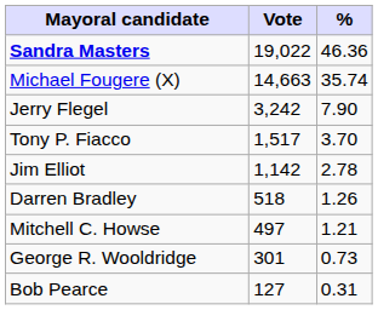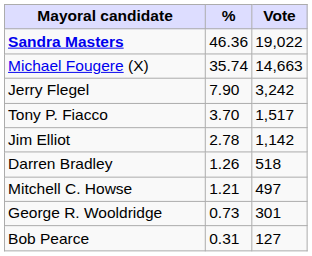 <table class="wikitable">
 <tr>
 <th style="background:#ddf; width:200px;">Mayoral candidate</th>
+<th style="background:#ddf; width:30px;">%</th>
 <th style="background:#ddf; width:50px;">Vote</th>
-<th style="background:#ddf; width:30px;">%</th>
 </tr>
 <tr>
 <td><strong><a href='#'>Sandra Masters</a></strong></td>
+<td>46.36</td>
 <td>19,022</td>
-<td>46.36</td>
 </tr>
 <tr>
 <td><a href='#'>Michael Fougere</a> (X)</td>
+<td>35.74</td>
 <td>14,663</td>
-<td>35.74</td>
 </tr>
 <tr>
 <td>Jerry Flegel</td>
+<td>7.90</td>
 <td>3,242</td>
-<td>7.90</td>
 </tr>
 <tr>
 <td>Tony P. Fiacco</td>
+<td>3.70</td>
 <td>1,517</td>
-<td>3.70</td>
 </tr>
 <tr>
 <td>Jim Elliot</td>
+<td>2.78</td>
 <td>1,142</td>
-<td>2.78</td>
 </tr>
 <tr>
 <td>Darren Bradley</td>
+<td>1.26</td>
 <td>518</td>
-<td>1.26</td>
 </tr>
 <tr>
 <td>Mitchell C. Howse</td>
+<td>1.21</td>
 <td>497</td>
-<td>1.21</td>
 </tr>
 <tr>
 <td>George R. Wooldridge</td>
+<td>0.73</td>
 <td>301</td>
-<td>0.73</td>
 </tr>
 <tr>
 <td>Bob Pearce</td>
+<td>0.31</td>
 <td>127</td>
-<td>0.31</td>
 </tr>
 </table>
